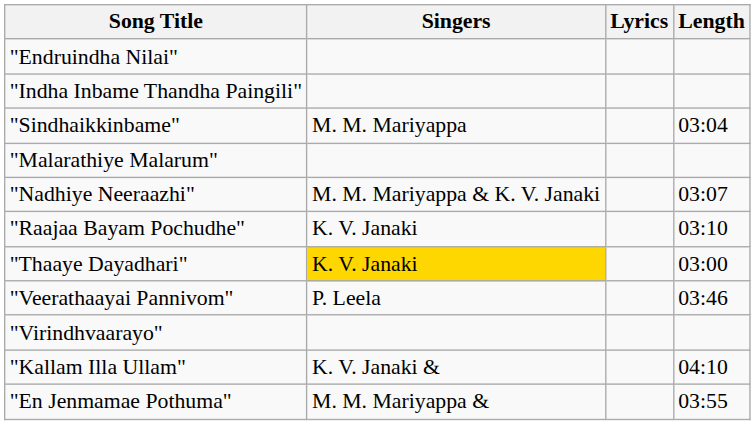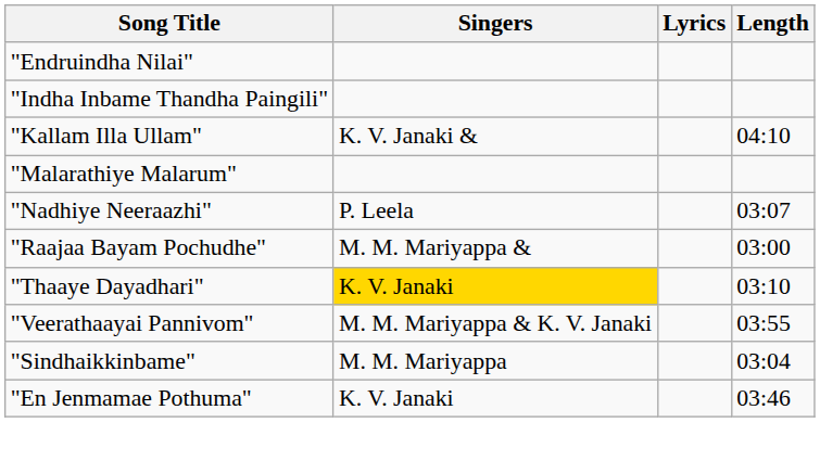 <table class="wikitable">
 <tr>
 <th>Song Title</th>
 <th>Singers</th>
 <th>Lyrics</th>
 <th>Length</th>
 </tr>
 <tr>
 <td>"Endruindha Nilai"</td>
 <td></td>
 <td></td>
 <td></td>
 </tr>
 <tr>
 <td>"Indha Inbame Thandha Paingili"</td>
 <td></td>
 <td></td>
 <td></td>
 </tr>
 <tr>
-<td>"Sindhaikkinbame"</td>
-<td>M. M. Mariyappa</td>
+<td>"Kallam Illa Ullam"</td>
+<td>K. V. Janaki &</td>
 <td></td>
-<td>03:04</td>
+<td>04:10</td>
 </tr>
 <tr>
 <td>"Malarathiye Malarum"</td>
 <td></td>
 <td></td>
 <td></td>
 </tr>
 <tr>
 <td>"Nadhiye Neeraazhi"</td>
-<td>M. M. Mariyappa & K. V. Janaki</td>
+<td>P. Leela</td>
 <td></td>
 <td>03:07</td>
 </tr>
 <tr>
 <td>"Raajaa Bayam Pochudhe"</td>
-<td>K. V. Janaki</td>
+<td>M. M. Mariyappa &</td>
 <td></td>
-<td>03:10</td>
+<td>03:00</td>
 </tr>
 <tr>
 <td>"Thaaye Dayadhari"</td>
 <td style="background: gold;">K. V. Janaki</td>
 <td></td>
-<td>03:00</td>
+<td>03:10</td>
 </tr>
 <tr>
 <td>"Veerathaayai Pannivom"</td>
-<td>P. Leela</td>
+<td>M. M. Mariyappa & K. V. Janaki</td>
+<td></td>
+<td>03:55</td>
+</tr>
+<tr>
+<td>"Sindhaikkinbame"</td>
+<td>M. M. Mariyappa</td>
+<td></td>
+<td>03:04</td>
+</tr>
+<tr>
+<td>"En Jenmamae Pothuma"</td>
+<td>K. V. Janaki</td>
 <td></td>
 <td>03:46</td>
 </tr>
-<tr>
-<td>"Virindhvaarayo"</td>
-<td></td>
-<td></td>
-<td></td>
-</tr>
-<tr>
-<td>"Kallam Illa Ullam"</td>
-<td>K. V. Janaki &</td>
-<td></td>
-<td>04:10</td>
-</tr>
-<tr>
-<td>"En Jenmamae Pothuma"</td>
-<td>M. M. Mariyappa &</td>
-<td></td>
-<td>03:55</td>
-</tr>
 </table>
